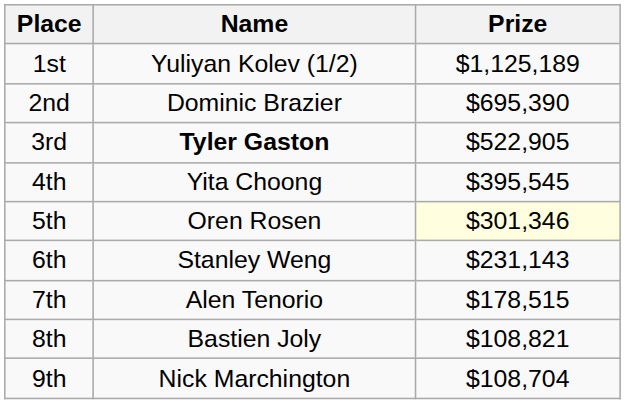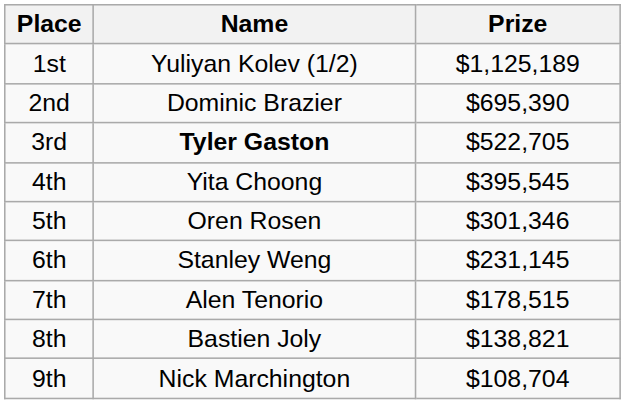 <table class="wikitable">
 <tr>
 <th width="50">Place</th>
 <th width="200">Name</th>
 <th width="125">Prize</th>
 </tr>
 <tr>
 <td align = "center">1st</td>
 <td align = "center"> Yuliyan Kolev (1/2)</td>
 <td align = "center">$1,125,189</td>
 </tr>
 <tr>
 <td align = "center">2nd</td>
 <td align = "center"> Dominic Brazier</td>
 <td align = "center">$695,390</td>
 </tr>
 <tr>
 <td align = "center">3rd</td>
 <td align = "center"><strong> Tyler Gaston</strong></td>
-<td align = "center">$522,905</td>
+<td align = "center">$522,705</td>
 </tr>
 <tr>
 <td align = "center">4th</td>
 <td align = "center"> Yita Choong</td>
 <td align = "center">$395,545</td>
 </tr>
 <tr>
 <td align = "center">5th</td>
 <td align = "center"> Oren Rosen</td>
-<td align = "center" style="background: lightyellow;">$301,346</td>
+<td align = "center">$301,346</td>
 </tr>
 <tr>
 <td align = "center">6th</td>
 <td align = "center"> Stanley Weng</td>
-<td align = "center">$231,143</td>
+<td align = "center">$231,145</td>
 </tr>
 <tr>
 <td align = "center">7th</td>
 <td align = "center"> Alen Tenorio</td>
 <td align = "center">$178,515</td>
 </tr>
 <tr>
 <td align = "center">8th</td>
 <td align = "center"> Bastien Joly</td>
-<td align = "center">$108,821</td>
+<td align = "center">$138,821</td>
 </tr>
 <tr>
 <td align = "center">9th</td>
 <td align = "center"> Nick Marchington</td>
 <td align = "center">$108,704</td>
 </tr>
 </table>
